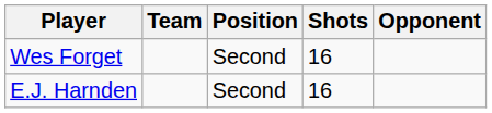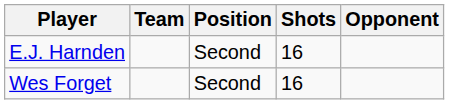 <table class="wikitable sortable">
 <tr>
 <th>Player</th>
 <th>Team</th>
 <th>Position</th>
 <th>Shots</th>
 <th>Opponent</th>
 </tr>
 <tr>
+<td><a href='#'>E.J. Harnden</a></td>
+<td></td>
+<td data-sort-value="2">Second</td>
+<td>16</td>
+<td></td>
+</tr>
+<tr>
 <td><a href='#'>Wes Forget</a></td>
 <td></td>
 <td data-sort-value="2">Second</td>
 <td>16</td>
 <td></td>
 </tr>
-<tr>
-<td><a href='#'>E.J. Harnden</a></td>
-<td></td>
-<td data-sort-value="2">Second</td>
-<td>16</td>
-<td></td>
-</tr>
 </table>
